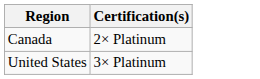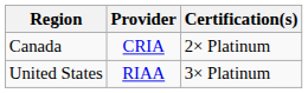 <table class="wikitable sortable">
 <tr>
 <th>Region</th>
+<th class="unsortable">Provider</th>
 <th class="unsortable">Certification(s)</th>
 </tr>
 <tr>
 <td>Canada</td>
+<td style="text-align:center;"><a href='#'>CRIA</a></td>
 <td>2× Platinum </td>
 </tr>
 <tr>
 <td>United States</td>
+<td style="text-align:center;"><a href='#'>RIAA</a></td>
 <td>3× Platinum </td>
 </tr>
 </table>
